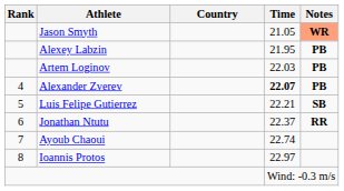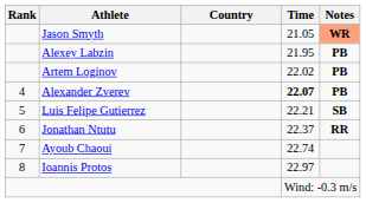 <table class="wikitable sortable" style="text-align:center">
 <tr>
 <th>Rank</th>
 <th style="width:180px">Athlete</th>
 <th style="width:125px">Country</th>
 <th>Time</th>
 <th>Notes</th>
 </tr>
 <tr>
 <td></td>
 <td style="text-align:left;"><a href='#'>Jason Smyth</a></td>
 <td style="text-align:left;"></td>
 <td>21.05</td>
 <td style="background: lightsalmon;"><strong>WR</strong></td>
 </tr>
 <tr>
 <td></td>
 <td style="text-align:left;"><a href='#'>Alexey Labzin</a></td>
 <td style="text-align:left;"></td>
 <td>21.95</td>
 <td><strong>PB</strong></td>
 </tr>
 <tr>
 <td></td>
 <td style="text-align:left;"><a href='#'>Artem Loginov</a></td>
 <td style="text-align:left;"></td>
-<td>22.03</td>
+<td>22.02</td>
 <td><strong>PB</strong></td>
 </tr>
 <tr>
 <td>4</td>
 <td style="text-align:left;"><a href='#'>Alexander Zverev</a></td>
 <td style="text-align:left;"></td>
 <td><strong>22.07</strong></td>
 <td><strong>PB</strong></td>
 </tr>
 <tr>
 <td>5</td>
 <td style="text-align:left;"><a href='#'>Luis Felipe Gutierrez</a></td>
 <td style="text-align:left;"></td>
 <td>22.21</td>
 <td><strong>SB</strong></td>
 </tr>
 <tr>
 <td>6</td>
 <td style="text-align:left;"><a href='#'>Jonathan Ntutu</a></td>
 <td style="text-align:left;"></td>
 <td>22.37</td>
 <td><strong>RR</strong></td>
 </tr>
 <tr>
 <td>7</td>
 <td style="text-align:left;"><a href='#'>Ayoub Chaoui</a></td>
 <td style="text-align:left;"></td>
 <td>22.74</td>
 <td></td>
 </tr>
 <tr>
 <td>8</td>
 <td style="text-align:left;"><a href='#'>Ioannis Protos</a></td>
 <td style="text-align:left;"></td>
 <td>22.97</td>
 <td></td>
 </tr>
 <tr class="sortbottom">
 <td colspan="3"></td>
 <td colspan="2">Wind: -0.3 m/s</td>
 </tr>
 </table>
